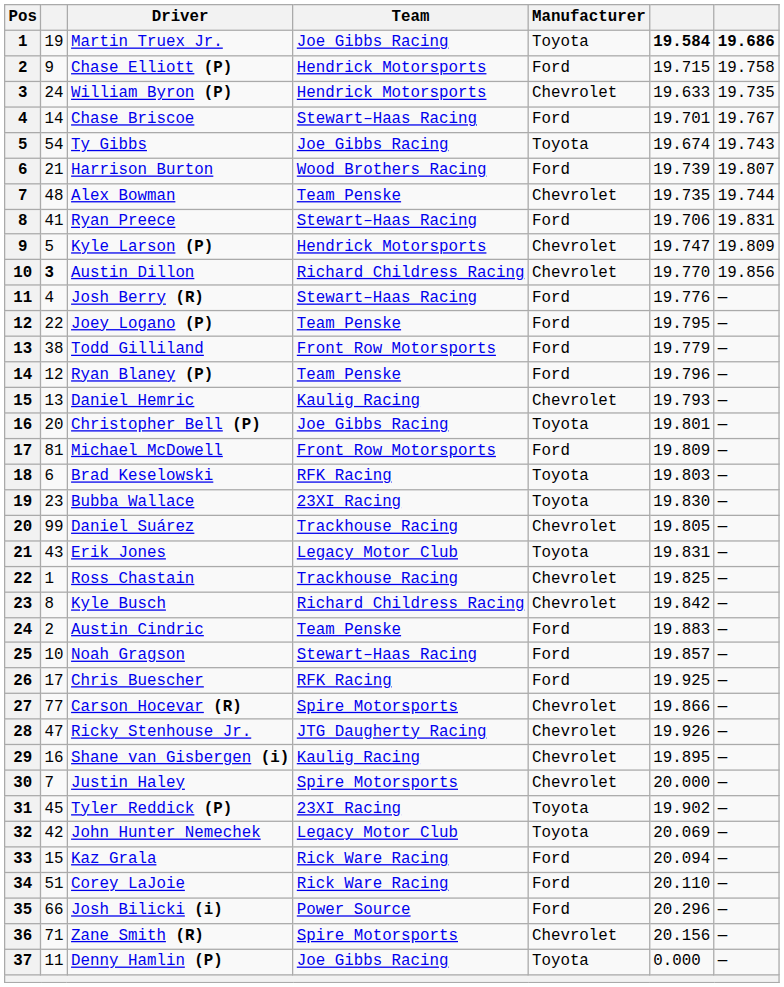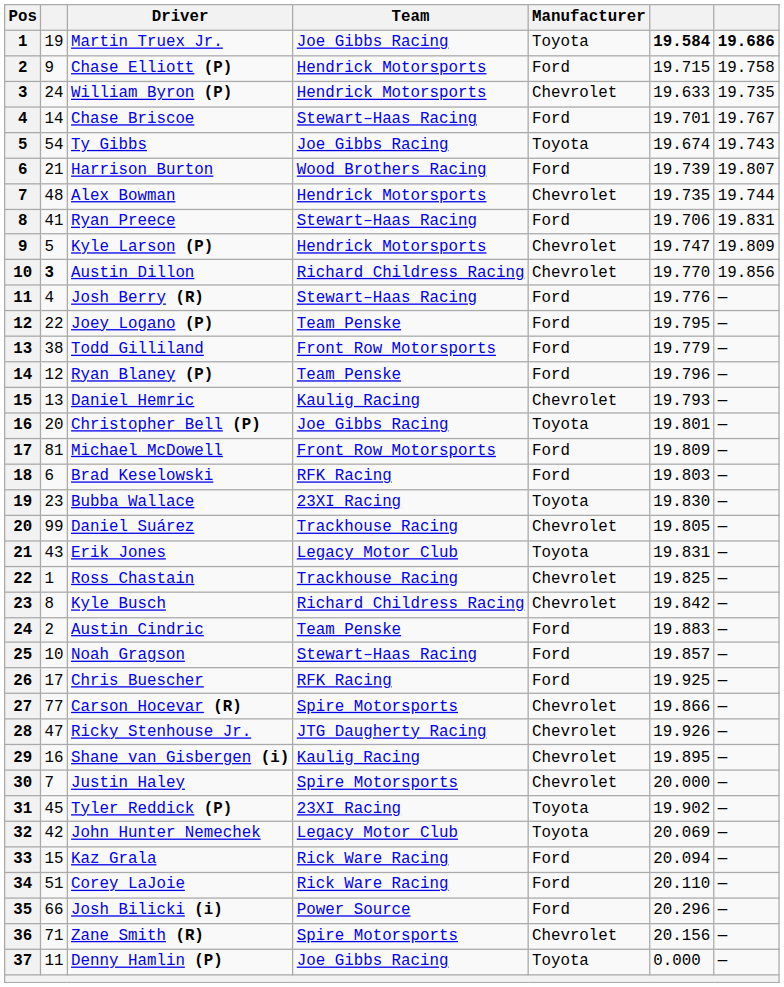 <table class="wikitable" style="font-size:95%">
 <tr>
 <th>Pos</th>
 <th></th>
 <th>Driver</th>
 <th>Team</th>
 <th>Manufacturer</th>
 <th></th>
 <th></th>
 </tr>
 <tr>
 <th>1</th>
 <td>19</td>
 <td><a href='#'>Martin Truex Jr.</a></td>
 <td><a href='#'>Joe Gibbs Racing</a></td>
 <td>Toyota</td>
 <td><strong>19.584</strong></td>
 <td><strong>19.686</strong></td>
 </tr>
 <tr>
 <th>2</th>
 <td>9</td>
 <td><a href='#'>Chase Elliott</a> <strong>(P)</strong></td>
 <td><a href='#'>Hendrick Motorsports</a></td>
 <td>Ford</td>
 <td>19.715</td>
 <td>19.758</td>
 </tr>
 <tr>
 <th>3</th>
 <td>24</td>
 <td><a href='#'>William Byron</a> <strong>(P)</strong></td>
 <td><a href='#'>Hendrick Motorsports</a></td>
 <td>Chevrolet</td>
 <td>19.633</td>
 <td>19.735</td>
 </tr>
 <tr>
 <th>4</th>
 <td>14</td>
 <td><a href='#'>Chase Briscoe</a></td>
 <td><a href='#'>Stewart–Haas Racing</a></td>
 <td>Ford</td>
 <td>19.701</td>
 <td>19.767</td>
 </tr>
 <tr>
 <th>5</th>
 <td>54</td>
 <td><a href='#'>Ty Gibbs</a></td>
 <td><a href='#'>Joe Gibbs Racing</a></td>
 <td>Toyota</td>
 <td>19.674</td>
 <td>19.743</td>
 </tr>
 <tr>
 <th>6</th>
 <td>21</td>
 <td><a href='#'>Harrison Burton</a></td>
 <td><a href='#'>Wood Brothers Racing</a></td>
 <td>Ford</td>
 <td>19.739</td>
 <td>19.807</td>
 </tr>
 <tr>
 <th>7</th>
 <td>48</td>
 <td><a href='#'>Alex Bowman</a></td>
-<td><a href='#'>Team Penske</a></td>
+<td><a href='#'>Hendrick Motorsports</a></td>
 <td>Chevrolet</td>
 <td>19.735</td>
 <td>19.744</td>
 </tr>
 <tr>
 <th>8</th>
 <td>41</td>
 <td><a href='#'>Ryan Preece</a></td>
 <td><a href='#'>Stewart–Haas Racing</a></td>
 <td>Ford</td>
 <td>19.706</td>
 <td>19.831</td>
 </tr>
 <tr>
 <th>9</th>
 <td>5</td>
 <td><a href='#'>Kyle Larson</a> <strong>(P)</strong></td>
 <td><a href='#'>Hendrick Motorsports</a></td>
 <td>Chevrolet</td>
 <td>19.747</td>
 <td>19.809</td>
 </tr>
 <tr>
 <th>10</th>
 <td><strong>3</strong></td>
 <td><a href='#'>Austin Dillon</a></td>
 <td><a href='#'>Richard Childress Racing</a></td>
 <td>Chevrolet</td>
 <td>19.770</td>
 <td>19.856</td>
 </tr>
 <tr>
 <th>11</th>
 <td>4</td>
 <td><a href='#'>Josh Berry</a> <strong>(R)</strong></td>
 <td><a href='#'>Stewart–Haas Racing</a></td>
 <td>Ford</td>
 <td>19.776</td>
 <td>—</td>
 </tr>
 <tr>
 <th>12</th>
 <td>22</td>
 <td><a href='#'>Joey Logano</a> <strong>(P)</strong></td>
 <td><a href='#'>Team Penske</a></td>
 <td>Ford</td>
 <td>19.795</td>
 <td>—</td>
 </tr>
 <tr>
 <th>13</th>
 <td>38</td>
 <td><a href='#'>Todd Gilliland</a></td>
 <td><a href='#'>Front Row Motorsports</a></td>
 <td>Ford</td>
 <td>19.779</td>
 <td>—</td>
 </tr>
 <tr>
 <th>14</th>
 <td>12</td>
 <td><a href='#'>Ryan Blaney</a> <strong>(P)</strong></td>
 <td><a href='#'>Team Penske</a></td>
 <td>Ford</td>
 <td>19.796</td>
 <td>—</td>
 </tr>
 <tr>
 <th>15</th>
 <td>13</td>
 <td><a href='#'>Daniel Hemric</a></td>
 <td><a href='#'>Kaulig Racing</a></td>
 <td>Chevrolet</td>
 <td>19.793</td>
 <td>—</td>
 </tr>
 <tr>
 <th>16</th>
 <td>20</td>
 <td><a href='#'>Christopher Bell</a> <strong>(P)</strong></td>
 <td><a href='#'>Joe Gibbs Racing</a></td>
 <td>Toyota</td>
 <td>19.801</td>
 <td>—</td>
 </tr>
 <tr>
 <th>17</th>
 <td>81</td>
 <td><a href='#'>Michael McDowell</a></td>
 <td><a href='#'>Front Row Motorsports</a></td>
 <td>Ford</td>
 <td>19.809</td>
 <td>—</td>
 </tr>
 <tr>
 <th>18</th>
 <td>6</td>
 <td><a href='#'>Brad Keselowski</a></td>
 <td><a href='#'>RFK Racing</a></td>
-<td>Toyota</td>
+<td>Ford</td>
 <td>19.803</td>
 <td>—</td>
 </tr>
 <tr>
 <th>19</th>
 <td>23</td>
 <td><a href='#'>Bubba Wallace</a></td>
 <td><a href='#'>23XI Racing</a></td>
 <td>Toyota</td>
 <td>19.830</td>
 <td>—</td>
 </tr>
 <tr>
 <th>20</th>
 <td>99</td>
 <td><a href='#'>Daniel Suárez</a></td>
 <td><a href='#'>Trackhouse Racing</a></td>
 <td>Chevrolet</td>
 <td>19.805</td>
 <td>—</td>
 </tr>
 <tr>
 <th>21</th>
 <td>43</td>
 <td><a href='#'>Erik Jones</a></td>
 <td><a href='#'>Legacy Motor Club</a></td>
 <td>Toyota</td>
 <td>19.831</td>
 <td>—</td>
 </tr>
 <tr>
 <th>22</th>
 <td>1</td>
 <td><a href='#'>Ross Chastain</a></td>
 <td><a href='#'>Trackhouse Racing</a></td>
 <td>Chevrolet</td>
 <td>19.825</td>
 <td>—</td>
 </tr>
 <tr>
 <th>23</th>
 <td>8</td>
 <td><a href='#'>Kyle Busch</a></td>
 <td><a href='#'>Richard Childress Racing</a></td>
 <td>Chevrolet</td>
 <td>19.842</td>
 <td>—</td>
 </tr>
 <tr>
 <th>24</th>
 <td>2</td>
 <td><a href='#'>Austin Cindric</a></td>
 <td><a href='#'>Team Penske</a></td>
 <td>Ford</td>
 <td>19.883</td>
 <td>—</td>
 </tr>
 <tr>
 <th>25</th>
 <td>10</td>
 <td><a href='#'>Noah Gragson</a></td>
 <td><a href='#'>Stewart–Haas Racing</a></td>
 <td>Ford</td>
 <td>19.857</td>
 <td>—</td>
 </tr>
 <tr>
 <th>26</th>
 <td>17</td>
 <td><a href='#'>Chris Buescher</a></td>
 <td><a href='#'>RFK Racing</a></td>
 <td>Ford</td>
 <td>19.925</td>
 <td>—</td>
 </tr>
 <tr>
 <th>27</th>
 <td>77</td>
 <td><a href='#'>Carson Hocevar</a> <strong>(R)</strong></td>
 <td><a href='#'>Spire Motorsports</a></td>
 <td>Chevrolet</td>
 <td>19.866</td>
 <td>—</td>
 </tr>
 <tr>
 <th>28</th>
 <td>47</td>
 <td><a href='#'>Ricky Stenhouse Jr.</a></td>
 <td><a href='#'>JTG Daugherty Racing</a></td>
 <td>Chevrolet</td>
 <td>19.926</td>
 <td>—</td>
 </tr>
 <tr>
 <th>29</th>
 <td>16</td>
 <td><a href='#'>Shane van Gisbergen</a> <strong>(i)</strong></td>
 <td><a href='#'>Kaulig Racing</a></td>
 <td>Chevrolet</td>
 <td>19.895</td>
 <td>—</td>
 </tr>
 <tr>
 <th>30</th>
 <td>7</td>
 <td><a href='#'>Justin Haley</a></td>
 <td><a href='#'>Spire Motorsports</a></td>
 <td>Chevrolet</td>
 <td>20.000</td>
 <td>—</td>
 </tr>
 <tr>
 <th>31</th>
 <td>45</td>
 <td><a href='#'>Tyler Reddick</a> <strong>(P)</strong></td>
 <td><a href='#'>23XI Racing</a></td>
 <td>Toyota</td>
 <td>19.902</td>
 <td>—</td>
 </tr>
 <tr>
 <th>32</th>
 <td>42</td>
 <td><a href='#'>John Hunter Nemechek</a></td>
 <td><a href='#'>Legacy Motor Club</a></td>
 <td>Toyota</td>
 <td>20.069</td>
 <td>—</td>
 </tr>
 <tr>
 <th>33</th>
 <td>15</td>
 <td><a href='#'>Kaz Grala</a></td>
 <td><a href='#'>Rick Ware Racing</a></td>
 <td>Ford</td>
 <td>20.094</td>
 <td>—</td>
 </tr>
 <tr>
 <th>34</th>
 <td>51</td>
 <td><a href='#'>Corey LaJoie</a></td>
 <td><a href='#'>Rick Ware Racing</a></td>
 <td>Ford</td>
 <td>20.110</td>
 <td>—</td>
 </tr>
 <tr>
 <th>35</th>
 <td>66</td>
 <td><a href='#'>Josh Bilicki</a> <strong>(i)</strong></td>
 <td><a href='#'>Power Source</a></td>
 <td>Ford</td>
 <td>20.296</td>
 <td>—</td>
 </tr>
 <tr>
 <th>36</th>
 <td>71</td>
 <td><a href='#'>Zane Smith</a> <strong>(R)</strong></td>
 <td><a href='#'>Spire Motorsports</a></td>
 <td>Chevrolet</td>
 <td>20.156</td>
 <td>—</td>
 </tr>
 <tr>
 <th>37</th>
 <td>11</td>
 <td><a href='#'>Denny Hamlin</a> <strong>(P)</strong></td>
 <td><a href='#'>Joe Gibbs Racing</a></td>
 <td>Toyota</td>
 <td>0.000</td>
 <td>—</td>
 </tr>
 <tr>
 <th colspan="7"></th>
 </tr>
 </table>
